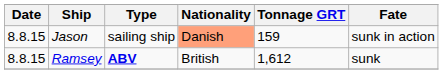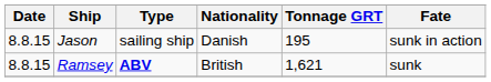 <table class="wikitable">
 <tr>
 </tr>
 <tr>
 <th>Date</th>
 <th>Ship</th>
 <th>Type</th>
 <th>Nationality</th>
 <th>Tonnage <a href='#'>GRT</a></th>
 <th>Fate</th>
 </tr>
 <tr>
 <td>8.8.15</td>
 <td><em>Jason</em></td>
 <td>sailing ship</td>
-<td style="background: lightsalmon;">Danish</td>
-<td>159</td>
+<td>Danish</td>
+<td>195</td>
 <td>sunk in action</td>
 </tr>
 <tr>
 <td>8.8.15</td>
 <td><a href='#'><em>Ramsey</em></a></td>
 <td><strong><a href='#'>ABV</a></strong></td>
 <td>British</td>
-<td>1,612</td>
+<td>1,621</td>
 <td>sunk</td>
 </tr>
 <tr>
 </tr>
 </table>
